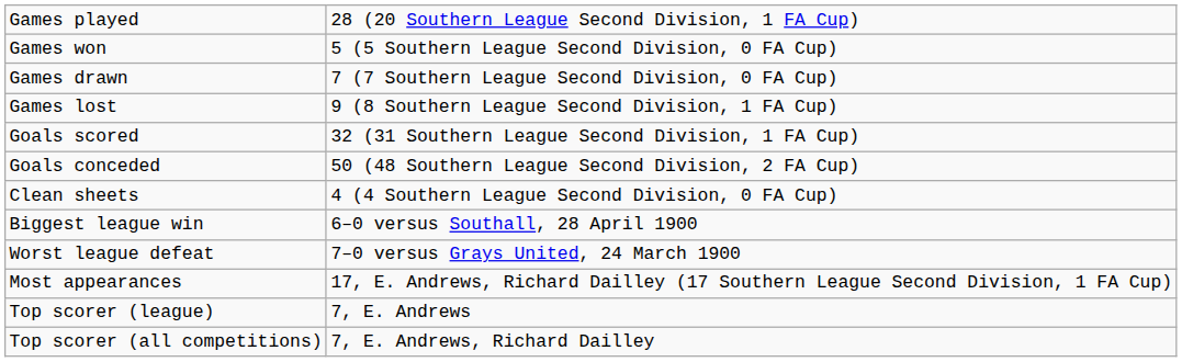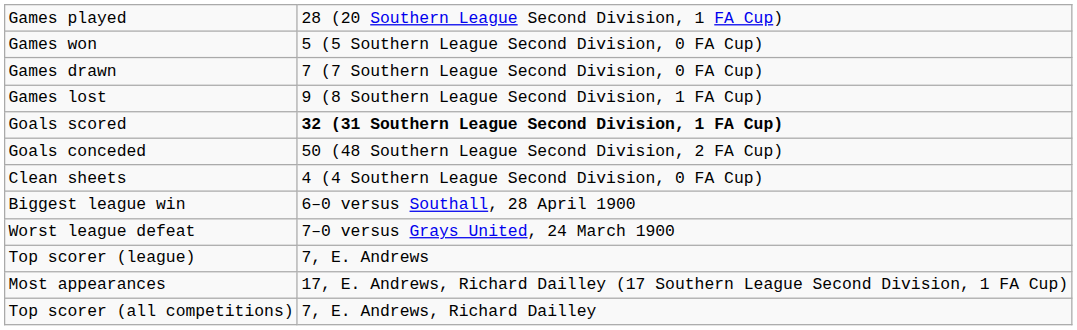 <table class="wikitable">
 <tr>
 <td>Games played</td>
 <td>28 (20 <a href='#'>Southern League</a> Second Division, 1 <a href='#'>FA Cup</a>)</td>
 </tr>
 <tr>
 <td>Games won</td>
 <td>5 (5 Southern League Second Division, 0 FA Cup)</td>
 </tr>
 <tr>
 <td>Games drawn</td>
 <td>7 (7 Southern League Second Division, 0 FA Cup)</td>
 </tr>
 <tr>
 <td>Games lost</td>
 <td>9 (8 Southern League Second Division, 1 FA Cup)</td>
 </tr>
 <tr>
 <td>Goals scored</td>
-<td>32 (31 Southern League Second Division, 1 FA Cup)</td>
+<td><strong>32 (31 Southern League Second Division, 1 FA Cup)</strong></td>
 </tr>
 <tr>
 <td>Goals conceded</td>
 <td>50 (48 Southern League Second Division, 2 FA Cup)</td>
 </tr>
 <tr>
 <td>Clean sheets</td>
 <td>4 (4 Southern League Second Division, 0 FA Cup)</td>
 </tr>
 <tr>
 <td>Biggest league win</td>
 <td>6–0 versus <a href='#'>Southall</a>, 28 April 1900</td>
 </tr>
 <tr>
 <td>Worst league defeat</td>
 <td>7–0 versus <a href='#'>Grays United</a>, 24 March 1900</td>
 </tr>
 <tr>
+<td>Top scorer (league)</td>
+<td>7, E. Andrews</td>
+</tr>
+<tr>
 <td>Most appearances</td>
 <td>17, E. Andrews, Richard Dailley (17 Southern League Second Division, 1 FA Cup)</td>
-</tr>
-<tr>
-<td>Top scorer (league)</td>
-<td>7, E. Andrews</td>
 </tr>
 <tr>
 <td>Top scorer (all competitions)</td>
 <td>7, E. Andrews, Richard Dailley</td>
 </tr>
 </table>
